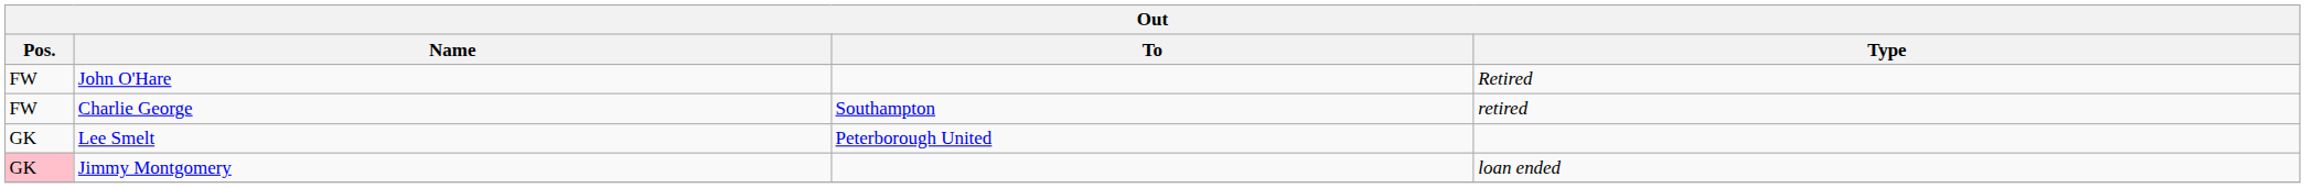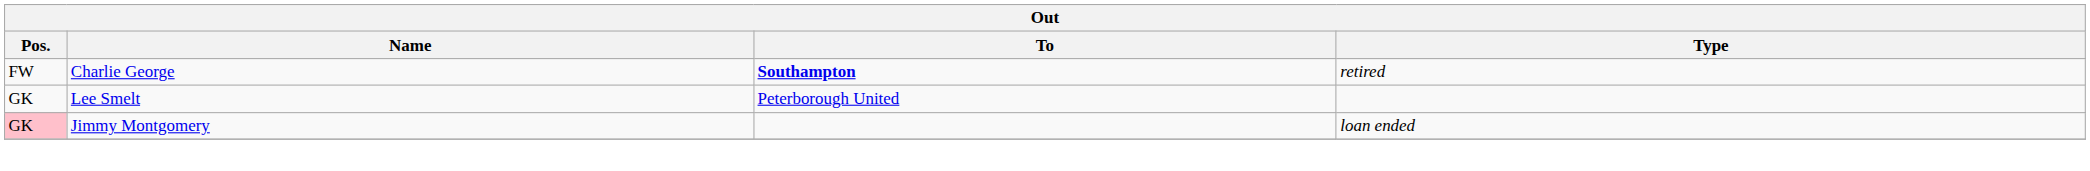 <table class="wikitable" style="font-size:100%;width:99%;">
 <tr>
 <th colspan="4">Out</th>
 </tr>
 <tr>
 <th width=3%>Pos.</th>
 <th width=33%>Name</th>
 <th width=28%>To</th>
 <th width=36%>Type</th>
 </tr>
 <tr>
 <td>FW</td>
-<td><a href='#'>John O'Hare</a></td>
-<td></td>
-<td><em>Retired</em></td>
-</tr>
-<tr>
-<td>FW</td>
 <td><a href='#'>Charlie George</a></td>
-<td><a href='#'>Southampton</a></td>
+<td><strong><a href='#'>Southampton</a></strong></td>
 <td><em>retired</em></td>
 </tr>
 <tr>
 <td>GK</td>
 <td><a href='#'>Lee Smelt</a></td>
 <td><a href='#'>Peterborough United</a></td>
 <td></td>
 </tr>
 <tr>
 <td style="background: pink;">GK</td>
 <td><a href='#'>Jimmy Montgomery</a></td>
 <td></td>
 <td><em>loan ended</em></td>
 </tr>
 <tr>
 </tr>
 </table>
